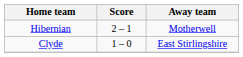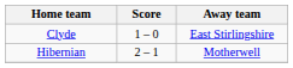 <table class="wikitable" style="text-align: center">
 <tr>
 <th width=140>Home team</th>
 <th width=70>Score</th>
 <th width=140>Away team</th>
 </tr>
 <tr>
+<td><a href='#'>Clyde</a></td>
+<td>1 – 0</td>
+<td><a href='#'>East Stirlingshire</a></td>
+</tr>
+<tr>
 <td><a href='#'>Hibernian</a></td>
 <td>2 – 1</td>
 <td><a href='#'>Motherwell</a></td>
 </tr>
 <tr>
-<td><a href='#'>Clyde</a></td>
-<td>1 – 0</td>
-<td><a href='#'>East Stirlingshire</a></td>
-</tr>
-<tr>
 </tr>
 </table>
